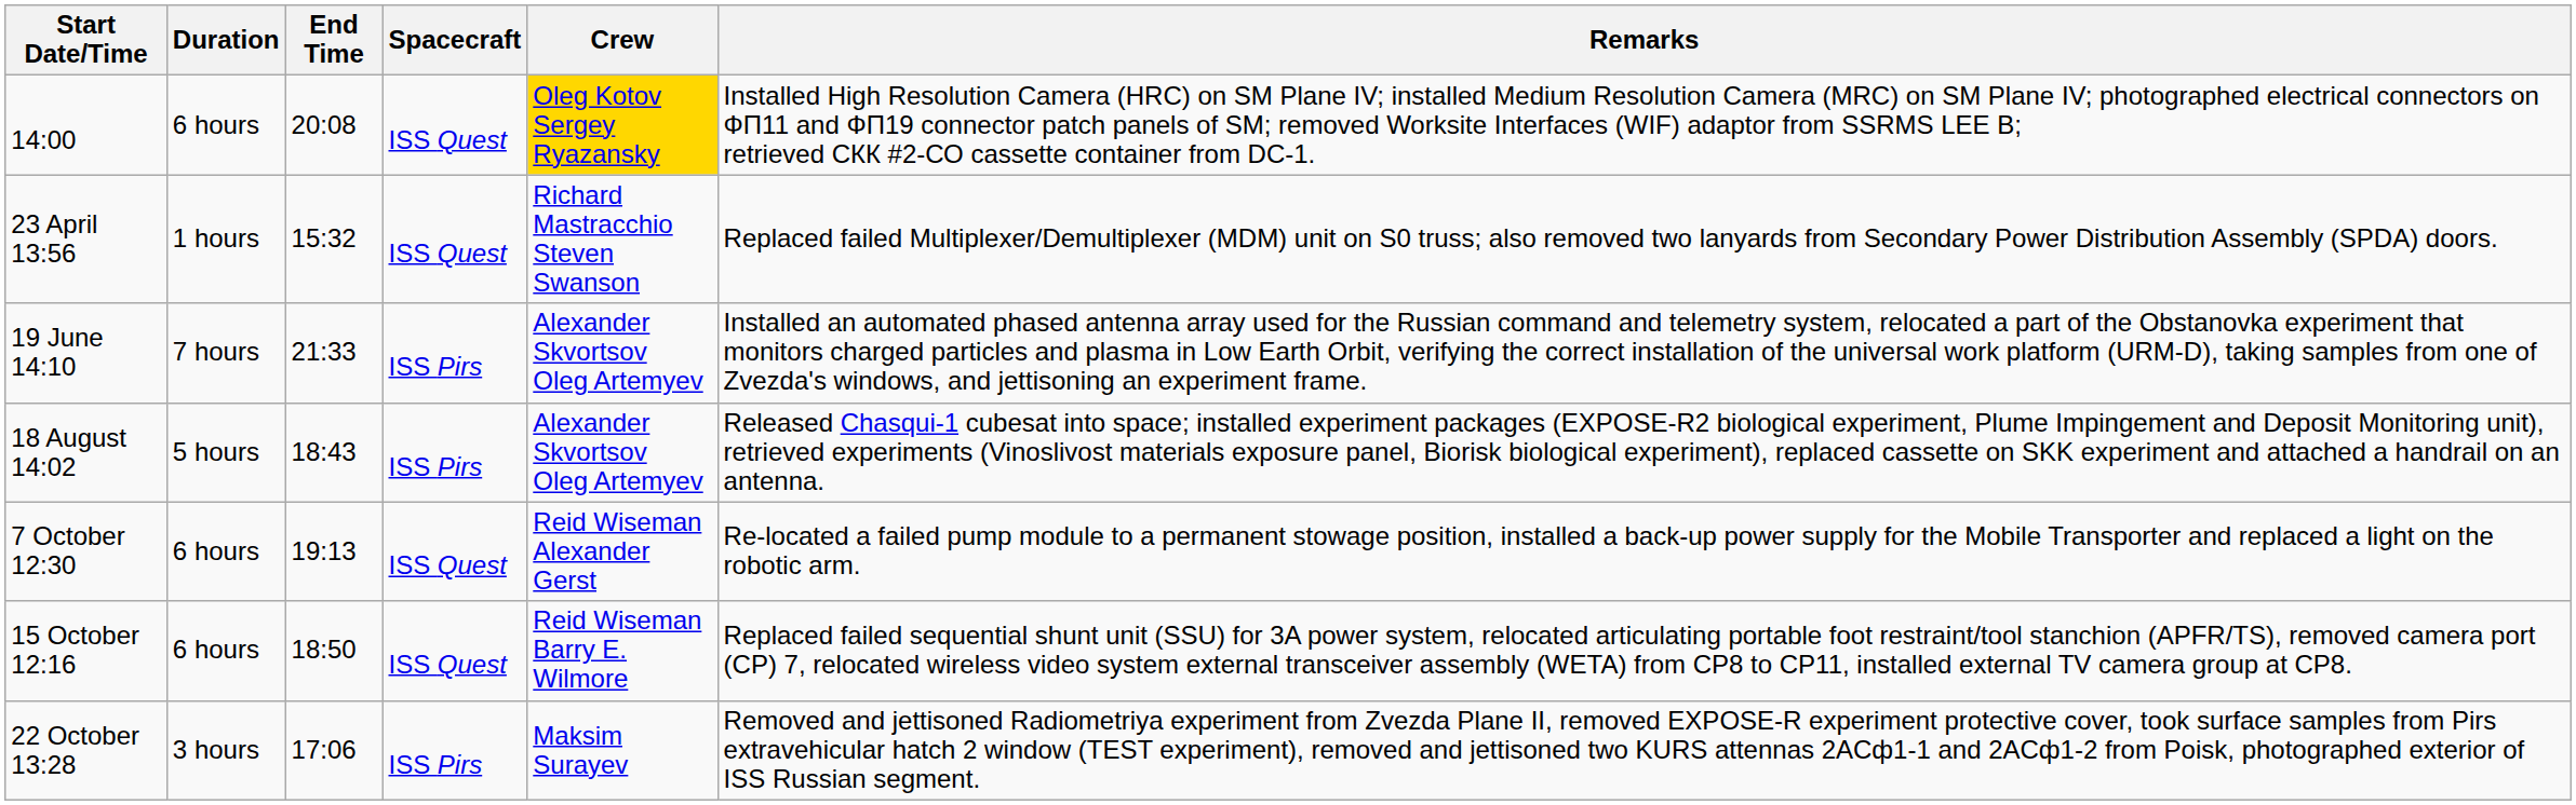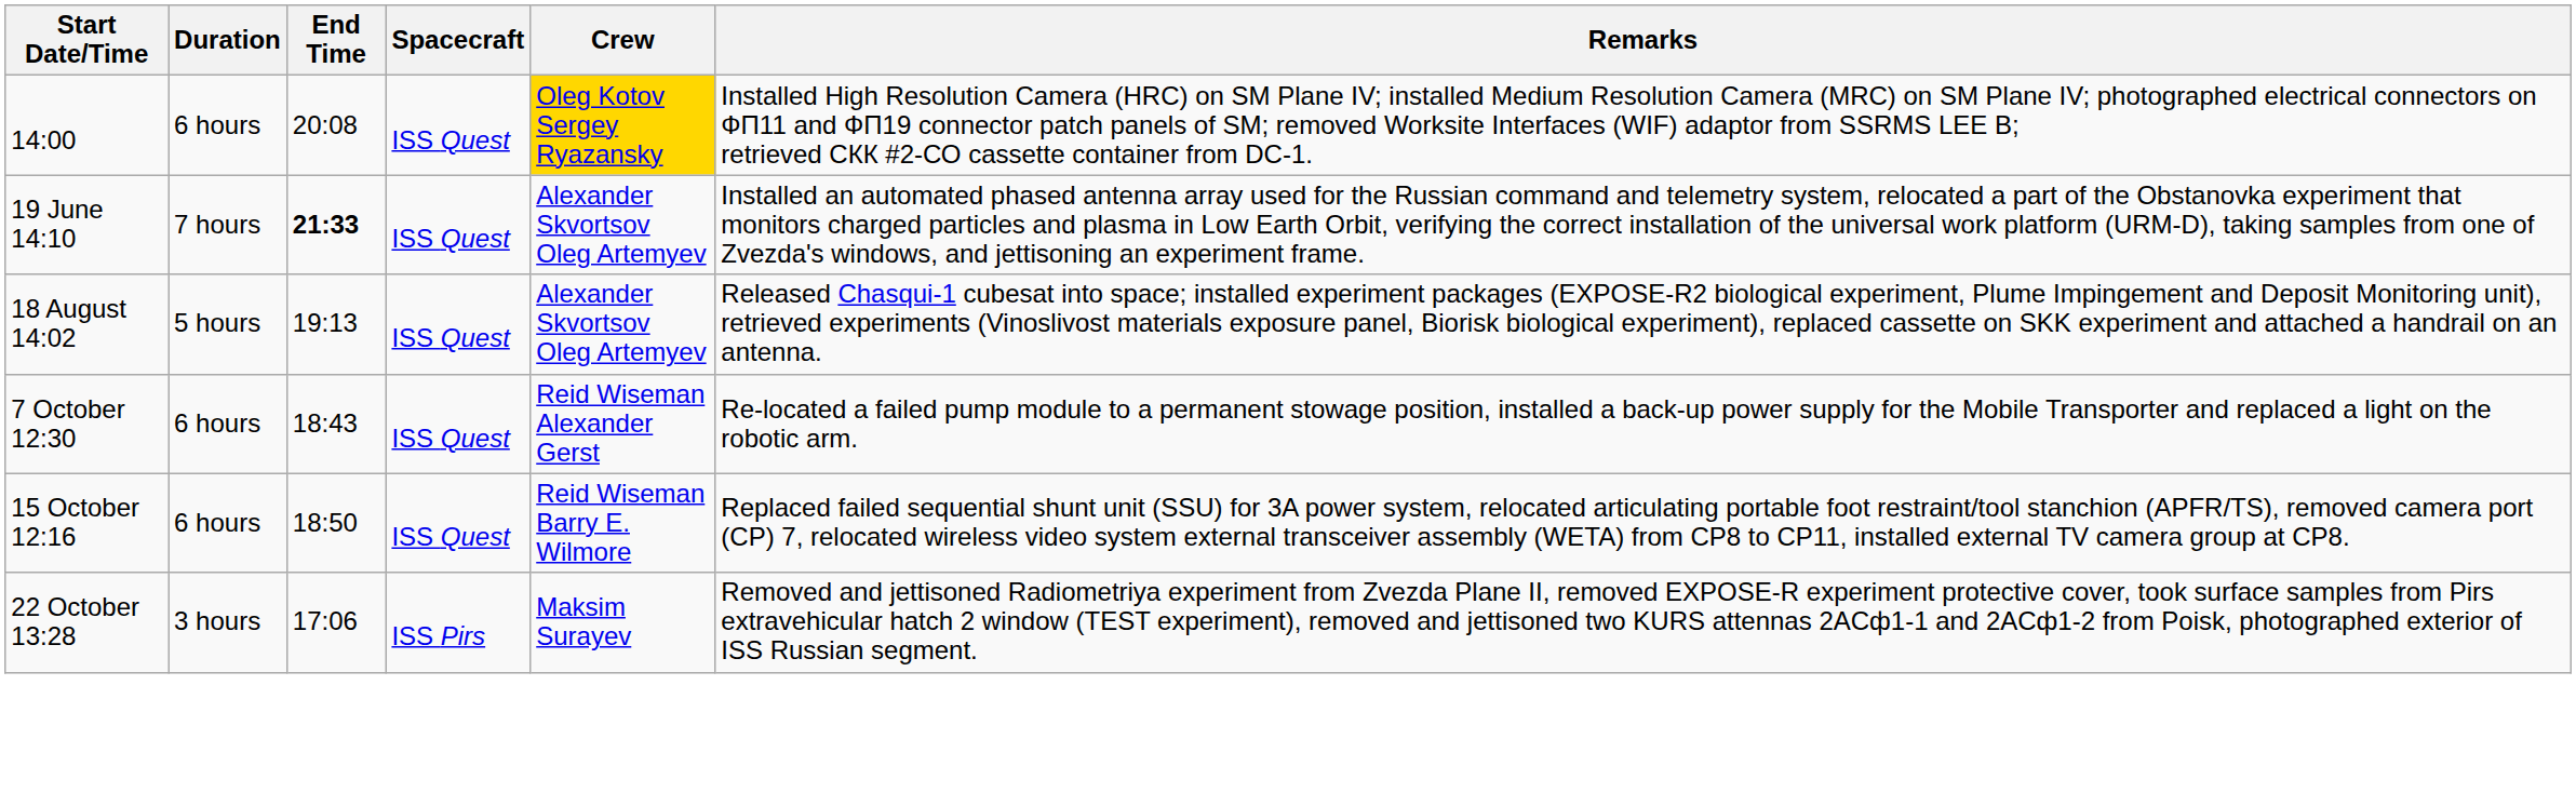 <table class="wikitable" width="100%">
 <tr>
 <th>Start Date/Time</th>
 <th>Duration</th>
 <th>End Time</th>
 <th>Spacecraft</th>
 <th>Crew</th>
 <th>Remarks</th>
 </tr>
 <tr>
 <td><br>14:00</td>
 <td>6 hours<br></td>
 <td>20:08</td>
 <td><br><a href='#'>ISS <em>Quest</em></a></td>
 <td style="background: gold;"> <a href='#'>Oleg Kotov</a><br> <a href='#'>Sergey Ryazansky</a></td>
 <td>Installed High Resolution Camera (HRC) on SM Plane IV; installed Medium Resolution Camera (MRC) on SM Plane IV; photographed electrical connectors on ФП11 and ФП19 connector patch panels of SM; removed Worksite Interfaces (WIF) adaptor from SSRMS LEE B;<br>retrieved СКК #2-СО cassette container from DC-1.</td>
 </tr>
 <tr>
-<td>23 April<br>13:56</td>
-<td>1 hours<br></td>
-<td>15:32</td>
-<td><br><a href='#'>ISS <em>Quest</em></a></td>
-<td> <a href='#'>Richard Mastracchio</a><br> <a href='#'>Steven Swanson</a></td>
-<td>Replaced failed Multiplexer/Demultiplexer (MDM) unit on S0 truss; also removed two lanyards from Secondary Power Distribution Assembly (SPDA) doors.</td>
-</tr>
-<tr>
 <td>19 June<br>14:10</td>
 <td>7 hours<br></td>
-<td>21:33</td>
-<td><br><a href='#'>ISS <em>Pirs</em></a></td>
+<td><strong>21:33</strong></td>
+<td><br><a href='#'>ISS <em>Quest</em></a></td>
 <td> <a href='#'>Alexander Skvortsov</a><br> <a href='#'>Oleg Artemyev</a></td>
 <td>Installed an automated phased antenna array used for the Russian command and telemetry system, relocated a part of the Obstanovka experiment that monitors charged particles and plasma in Low Earth Orbit, verifying the correct installation of the universal work platform (URM-D), taking samples from one of Zvezda's windows, and jettisoning an experiment frame.</td>
 </tr>
 <tr>
 <td>18 August<br>14:02</td>
 <td>5 hours<br></td>
-<td>18:43</td>
-<td><br><a href='#'>ISS <em>Pirs</em></a></td>
+<td>19:13</td>
+<td><br><a href='#'>ISS <em>Quest</em></a></td>
 <td> <a href='#'>Alexander Skvortsov</a><br> <a href='#'>Oleg Artemyev</a></td>
 <td>Released <a href='#'>Chasqui-1</a> cubesat into space; installed experiment packages (EXPOSE-R2 biological experiment, Plume Impingement and Deposit Monitoring unit), retrieved experiments (Vinoslivost materials exposure panel, Biorisk biological experiment), replaced cassette on SKK experiment and attached a handrail on an antenna.</td>
 </tr>
 <tr>
 <td>7 October<br>12:30</td>
 <td>6 hours<br></td>
-<td>19:13</td>
+<td>18:43</td>
 <td><br><a href='#'>ISS <em>Quest</em></a></td>
 <td> <a href='#'>Reid Wiseman</a><br> <a href='#'>Alexander Gerst</a></td>
 <td>Re-located a failed pump module to a permanent stowage position, installed a back-up power supply for the Mobile Transporter and replaced a light on the robotic arm.</td>
 </tr>
 <tr>
 <td>15 October<br>12:16</td>
 <td>6 hours<br></td>
 <td>18:50</td>
 <td><br><a href='#'>ISS <em>Quest</em></a></td>
 <td> <a href='#'>Reid Wiseman</a><br> <a href='#'>Barry E. Wilmore</a></td>
 <td>Replaced failed sequential shunt unit (SSU) for 3A power system, relocated articulating portable foot restraint/tool stanchion (APFR/TS), removed camera port (CP) 7, relocated wireless video system external transceiver assembly (WETA) from CP8 to CP11, installed external TV camera group at CP8.</td>
 </tr>
 <tr>
 <td>22 October<br>13:28</td>
 <td>3 hours<br></td>
 <td>17:06</td>
 <td><br><a href='#'>ISS <em>Pirs</em></a></td>
 <td> <a href='#'>Maksim Surayev</a><br></td>
 <td>Removed and jettisoned Radiometriya experiment from Zvezda Plane II, removed EXPOSE-R experiment protective cover, took surface samples from Pirs extravehicular hatch 2 window (TEST experiment), removed and jettisoned two KURS attennas 2ACф1-1 and 2ACф1-2 from Poisk, photographed exterior of ISS Russian segment.</td>
 </tr>
 </table>
